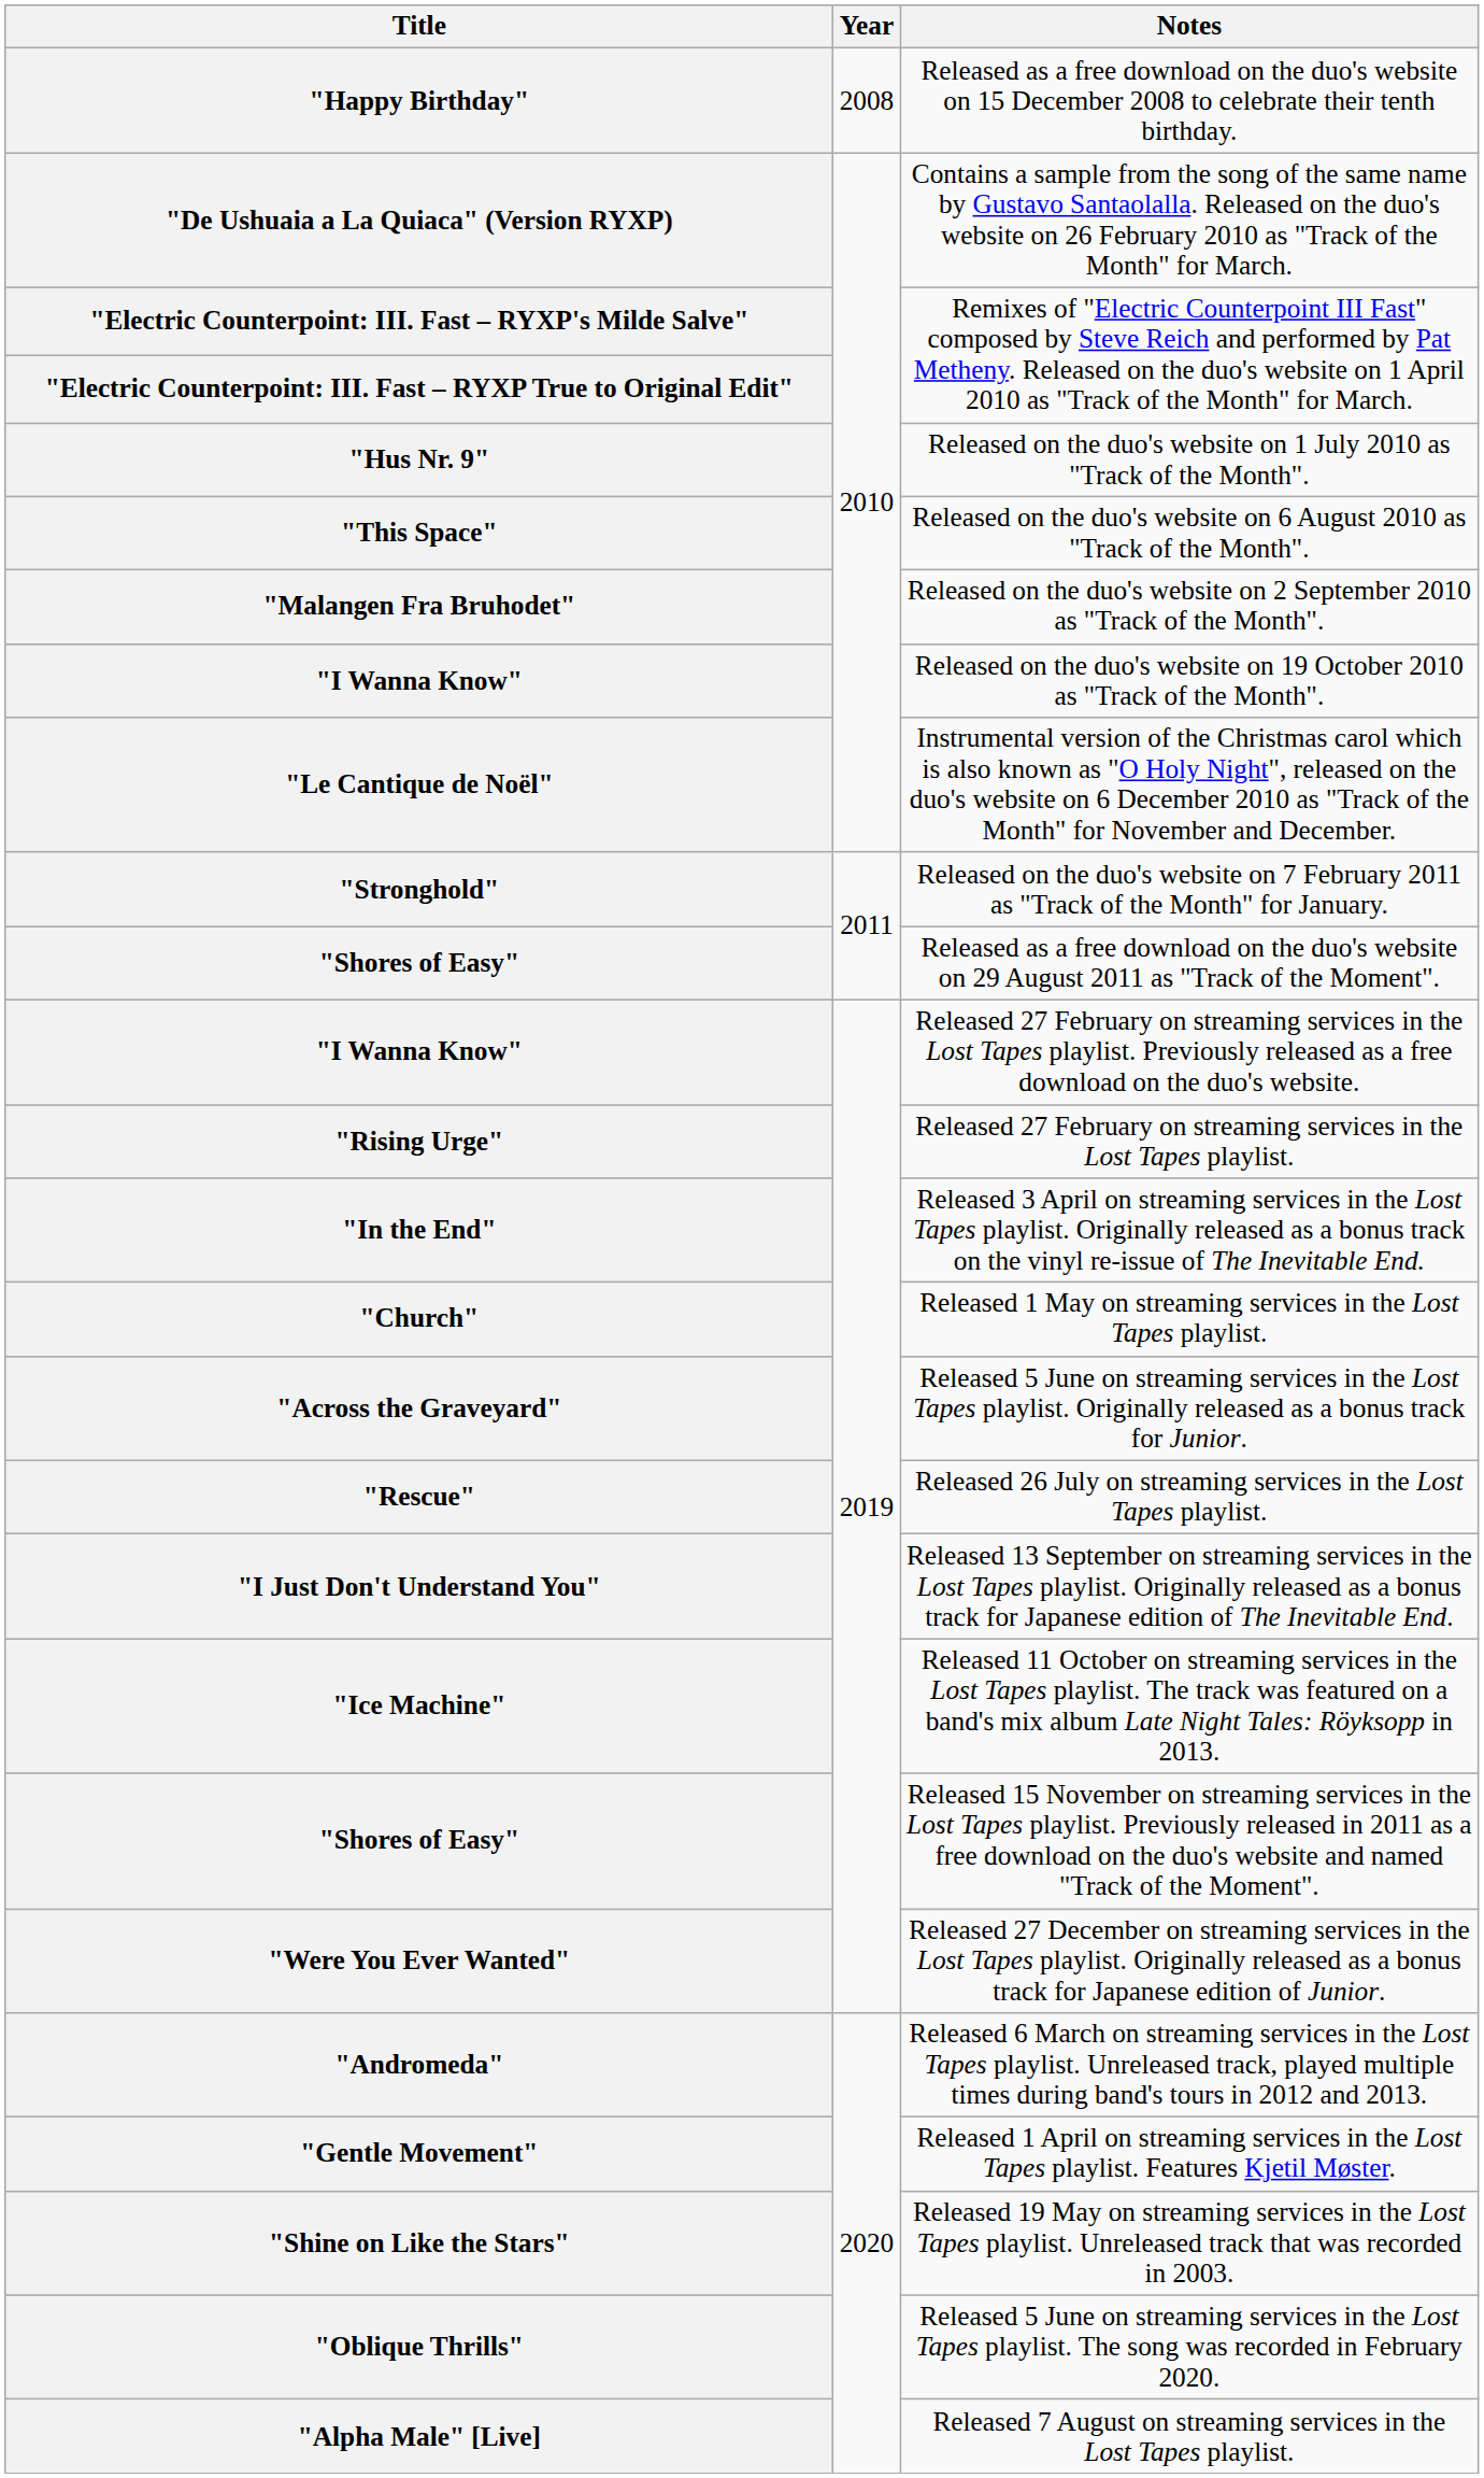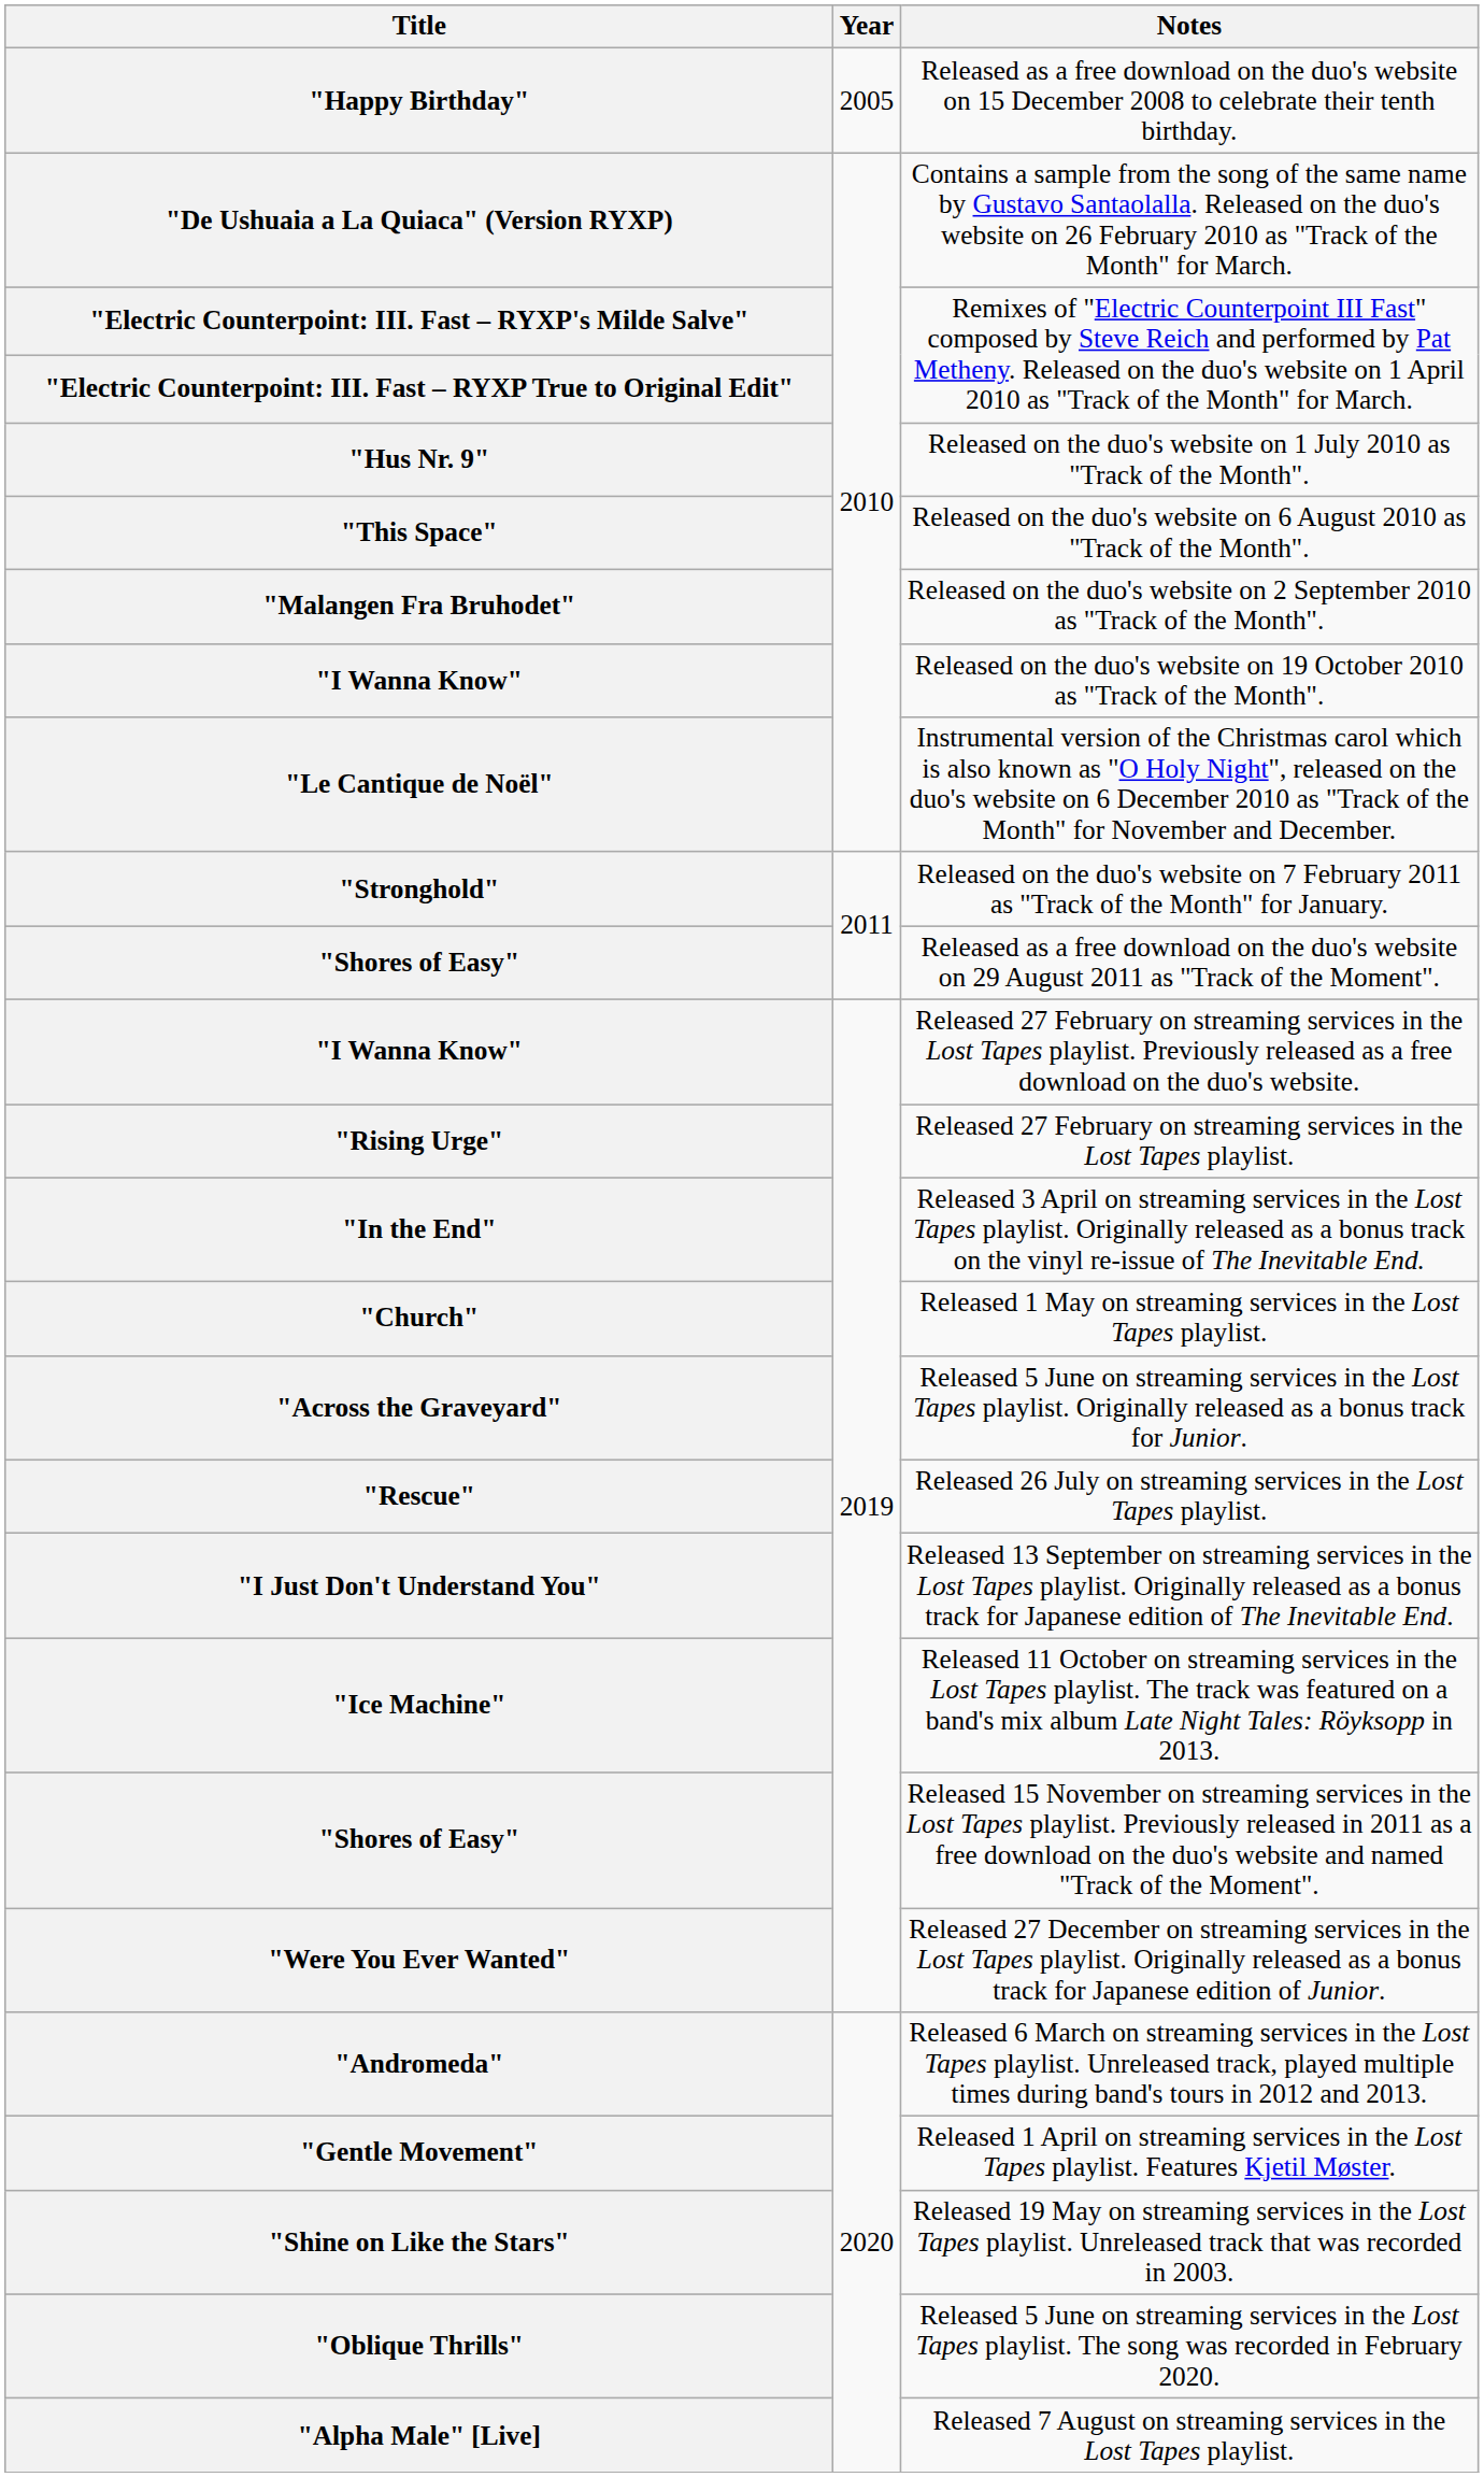 <table class="wikitable plainrowheaders" style="text-align:center;">
 <tr>
 <th scope="col" style="width:30em;">Title</th>
 <th scope="col">Year</th>
 <th scope="col">Notes</th>
 </tr>
 <tr>
 <th scope="row">"Happy Birthday"</th>
-<td>2008</td>
+<td>2005</td>
 <td>Released as a free download on the duo's website on 15 December 2008 to celebrate their tenth birthday.</td>
 </tr>
 <tr>
 <th scope="row">"De Ushuaia a La Quiaca" (Version RYXP)</th>
 <td rowspan="8">2010</td>
 <td>Contains a sample from the song of the same name by <a href='#'>Gustavo Santaolalla</a>. Released on the duo's website on 26 February 2010 as "Track of the Month" for March.</td>
 </tr>
 <tr>
 <th scope="row">"Electric Counterpoint: III. Fast – RYXP's Milde Salve"</th>
 <td rowspan="2">Remixes of "<a href='#'>Electric Counterpoint III Fast</a>" composed by <a href='#'>Steve Reich</a> and performed by <a href='#'>Pat Metheny</a>. Released on the duo's website on 1 April 2010 as "Track of the Month" for March.</td>
 </tr>
 <tr>
 <th scope="row">"Electric Counterpoint: III. Fast – RYXP True to Original Edit"</th>
 </tr>
 <tr>
 <th scope="row">"Hus Nr. 9"</th>
 <td>Released on the duo's website on 1 July 2010 as "Track of the Month".</td>
 </tr>
 <tr>
 <th scope="row">"This Space"</th>
 <td>Released on the duo's website on 6 August 2010 as "Track of the Month".</td>
 </tr>
 <tr>
 <th scope="row">"Malangen Fra Bruhodet"</th>
 <td>Released on the duo's website on 2 September 2010 as "Track of the Month".</td>
 </tr>
 <tr>
 <th scope="row">"I Wanna Know"</th>
 <td>Released on the duo's website on 19 October 2010 as "Track of the Month".</td>
 </tr>
 <tr>
 <th scope="row">"Le Cantique de Noël"</th>
 <td>Instrumental version of the Christmas carol which is also known as "<a href='#'>O Holy Night</a>", released on the duo's website on 6 December 2010 as "Track of the Month" for November and December.</td>
 </tr>
 <tr>
 <th scope="row">"Stronghold"</th>
 <td rowspan="2">2011</td>
 <td>Released on the duo's website on 7 February 2011 as "Track of the Month" for January.</td>
 </tr>
 <tr>
 <th scope="row">"Shores of Easy"</th>
 <td>Released as a free download on the duo's website on 29 August 2011 as "Track of the Moment".</td>
 </tr>
 <tr>
 <th scope="row">"I Wanna Know"</th>
 <td rowspan="10">2019</td>
 <td>Released 27 February on streaming services in the <em>Lost Tapes</em> playlist. Previously released as a free download on the duo's website.</td>
 </tr>
 <tr>
 <th scope="row">"Rising Urge"</th>
 <td>Released 27 February on streaming services in the <em>Lost Tapes</em> playlist.</td>
 </tr>
 <tr>
 <th scope="row">"In the End" </th>
 <td>Released 3 April on streaming services in the <em>Lost Tapes</em> playlist. Originally released as a bonus track on the vinyl re-issue of <em>The Inevitable End.</em></td>
 </tr>
 <tr>
 <th scope="row">"Church"</th>
 <td>Released 1 May on streaming services in the <em>Lost Tapes</em> playlist.</td>
 </tr>
 <tr>
 <th scope="row">"Across the Graveyard" </th>
 <td>Released 5 June on streaming services in the <em>Lost Tapes</em> playlist. Originally released as a bonus track for <em>Junior</em>.</td>
 </tr>
 <tr>
 <th scope="row">"Rescue"</th>
 <td>Released 26 July on streaming services in the <em>Lost Tapes</em> playlist.</td>
 </tr>
 <tr>
 <th scope="row">"I Just Don't Understand You"</th>
 <td>Released 13 September on streaming services in the <em>Lost Tapes</em> playlist. Originally released as a bonus track for Japanese edition of <em>The Inevitable End</em>.</td>
 </tr>
 <tr>
 <th scope="row">"Ice Machine" </th>
 <td>Released 11 October on streaming services in the <em>Lost Tapes</em> playlist. The track was featured on a band's mix album <em>Late Night Tales: Röyksopp</em> in 2013.</td>
 </tr>
 <tr>
 <th scope="row">"Shores of Easy"</th>
 <td>Released 15 November on streaming services in the <em>Lost Tapes</em> playlist. Previously released in 2011 as a free download on the duo's website and named "Track of the Moment".</td>
 </tr>
 <tr>
 <th scope="row">"Were You Ever Wanted" </th>
 <td>Released 27 December on streaming services in the <em>Lost Tapes</em> playlist. Originally released as a bonus track for Japanese edition of <em>Junior</em>.</td>
 </tr>
 <tr>
 <th scope="row">"Andromeda"</th>
 <td rowspan="5">2020</td>
 <td>Released 6 March on streaming services in the <em>Lost Tapes</em> playlist. Unreleased track, played multiple times during band's tours in 2012 and 2013.</td>
 </tr>
 <tr>
 <th scope="row">"Gentle Movement"</th>
 <td>Released 1 April on streaming services in the <em>Lost Tapes</em> playlist. Features <a href='#'>Kjetil Møster</a>.</td>
 </tr>
 <tr>
 <th scope="row">"Shine on Like the Stars" </th>
 <td>Released 19 May on streaming services in the <em>Lost Tapes</em> playlist. Unreleased track that was recorded in 2003.</td>
 </tr>
 <tr>
 <th scope="row">"Oblique Thrills"</th>
 <td>Released 5 June on streaming services in the <em>Lost Tapes</em> playlist. The song was recorded in February 2020.</td>
 </tr>
 <tr>
 <th scope="row">"Alpha Male" [Live]</th>
 <td>Released 7 August on streaming services in the <em>Lost Tapes</em> playlist.</td>
 </tr>
 <tr>
 </tr>
 </table>
